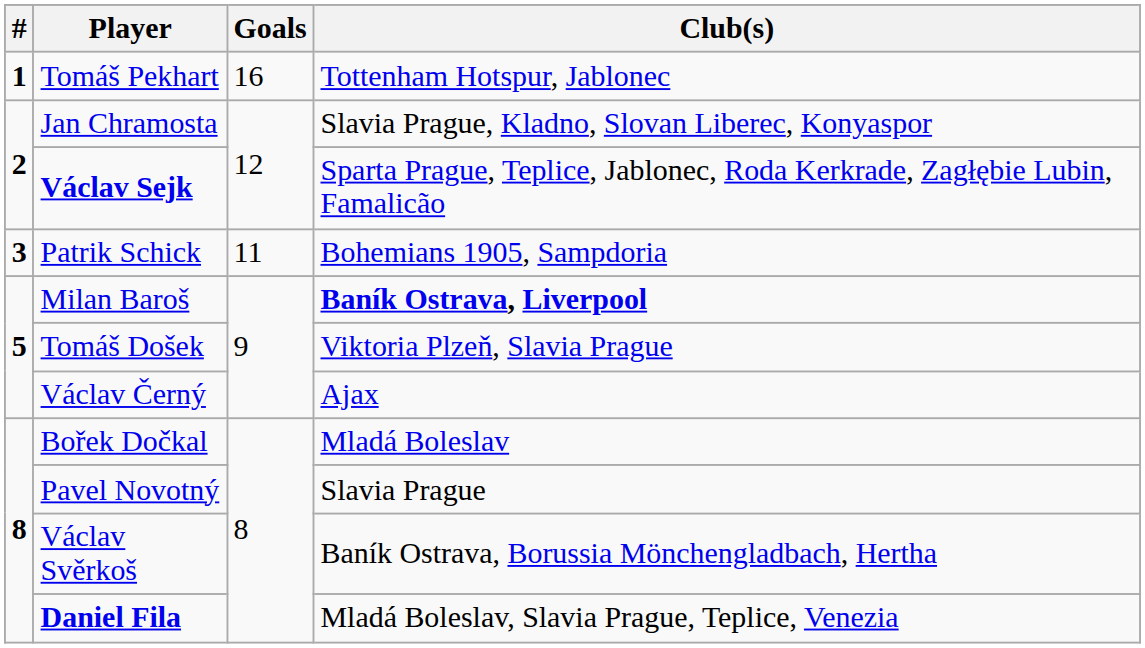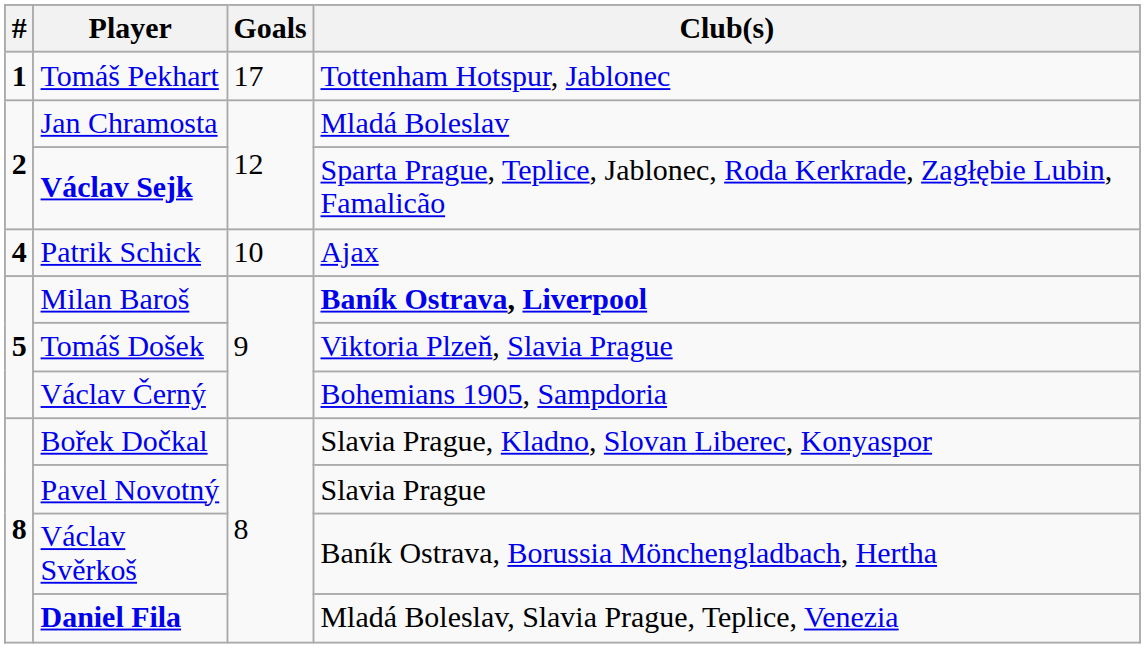 <table class="wikitable">
 <tr>
 <th>#</th>
 <th>Player</th>
 <th>Goals</th>
 <th>Club(s)</th>
 </tr>
 <tr>
 <td><strong>1</strong></td>
 <td><a href='#'>Tomáš Pekhart</a></td>
-<td>16</td>
+<td>17</td>
 <td><a href='#'>Tottenham Hotspur</a>, <a href='#'>Jablonec</a></td>
 </tr>
 <tr>
 <td rowspan="2"><strong>2</strong></td>
 <td><a href='#'>Jan Chramosta</a></td>
 <td rowspan="2">12</td>
-<td>Slavia Prague, <a href='#'>Kladno</a>, <a href='#'>Slovan Liberec</a>, <a href='#'>Konyaspor</a></td>
+<td><a href='#'>Mladá Boleslav</a></td>
 </tr>
 <tr>
 <td><strong><a href='#'>Václav Sejk</a></strong></td>
 <td><a href='#'>Sparta Prague</a>, <a href='#'>Teplice</a>, Jablonec, <a href='#'>Roda Kerkrade</a>, <a href='#'>Zagłębie Lubin</a>, <a href='#'>Famalicão</a></td>
 </tr>
 <tr>
-<td><strong>3</strong></td>
+<td><strong>4</strong></td>
 <td><a href='#'>Patrik Schick</a></td>
-<td>11</td>
-<td><a href='#'>Bohemians 1905</a>, <a href='#'>Sampdoria</a></td>
+<td>10</td>
+<td><a href='#'>Ajax</a></td>
 </tr>
 <tr>
 <td rowspan="3"><strong>5</strong></td>
 <td><a href='#'>Milan Baroš</a></td>
 <td rowspan="3">9</td>
 <td><strong><a href='#'>Baník Ostrava</a>, <a href='#'>Liverpool</a></strong></td>
 </tr>
 <tr>
 <td><a href='#'>Tomáš Došek</a></td>
 <td><a href='#'>Viktoria Plzeň</a>, <a href='#'>Slavia Prague</a></td>
 </tr>
 <tr>
 <td><a href='#'>Václav Černý</a></td>
-<td><a href='#'>Ajax</a></td>
+<td><a href='#'>Bohemians 1905</a>, <a href='#'>Sampdoria</a></td>
 </tr>
 <tr>
 <td rowspan="4"><strong>8</strong></td>
 <td><a href='#'>Bořek Dočkal</a></td>
 <td rowspan="4">8</td>
-<td><a href='#'>Mladá Boleslav</a></td>
+<td>Slavia Prague, <a href='#'>Kladno</a>, <a href='#'>Slovan Liberec</a>, <a href='#'>Konyaspor</a></td>
 </tr>
 <tr>
 <td><a href='#'>Pavel Novotný</a></td>
 <td>Slavia Prague</td>
 </tr>
 <tr>
 <td><a href='#'>Václav Svěrkoš</a></td>
 <td>Baník Ostrava, <a href='#'>Borussia Mönchengladbach</a>, <a href='#'>Hertha</a></td>
 </tr>
 <tr>
 <td><strong><a href='#'>Daniel Fila</a></strong></td>
 <td>Mladá Boleslav, Slavia Prague, Teplice, <a href='#'>Venezia</a></td>
 </tr>
 </table>
